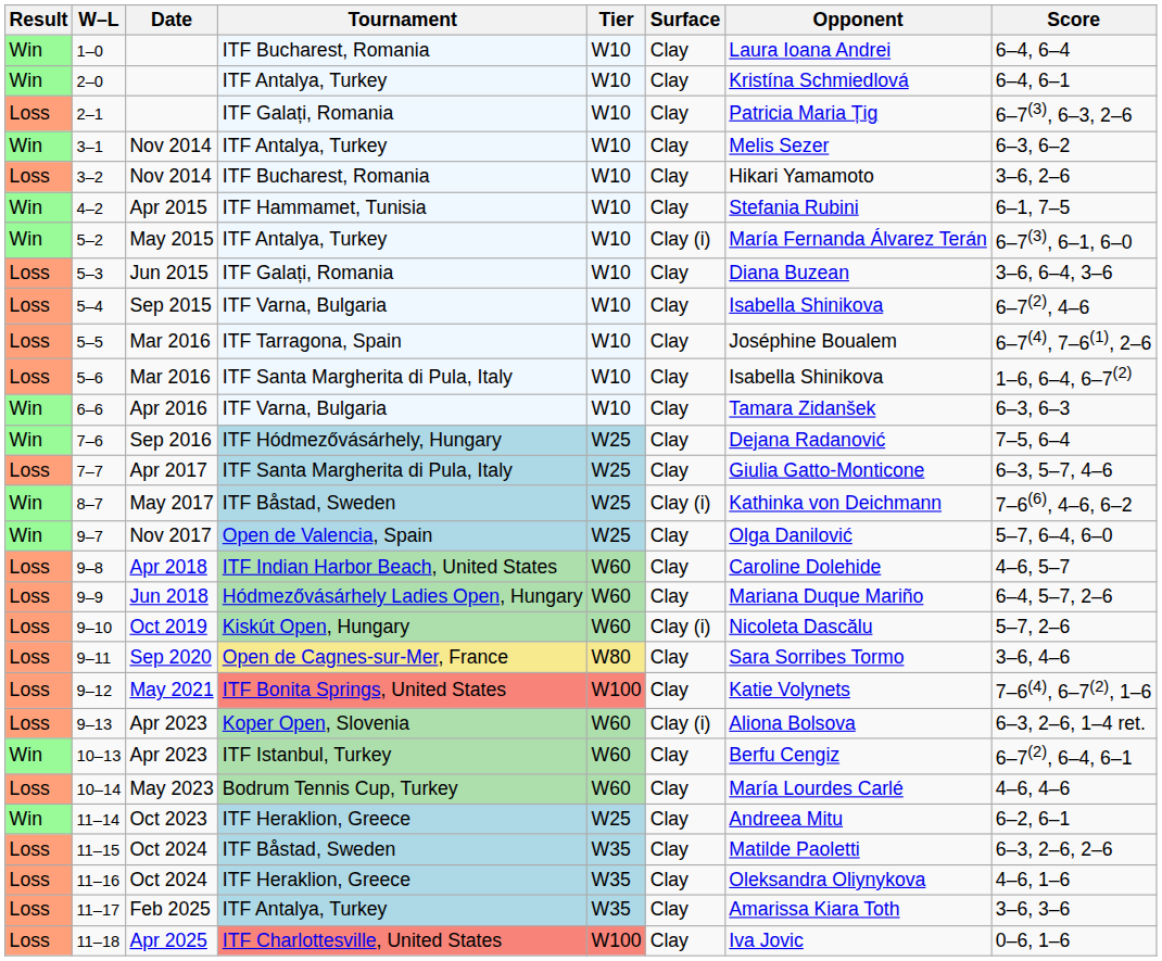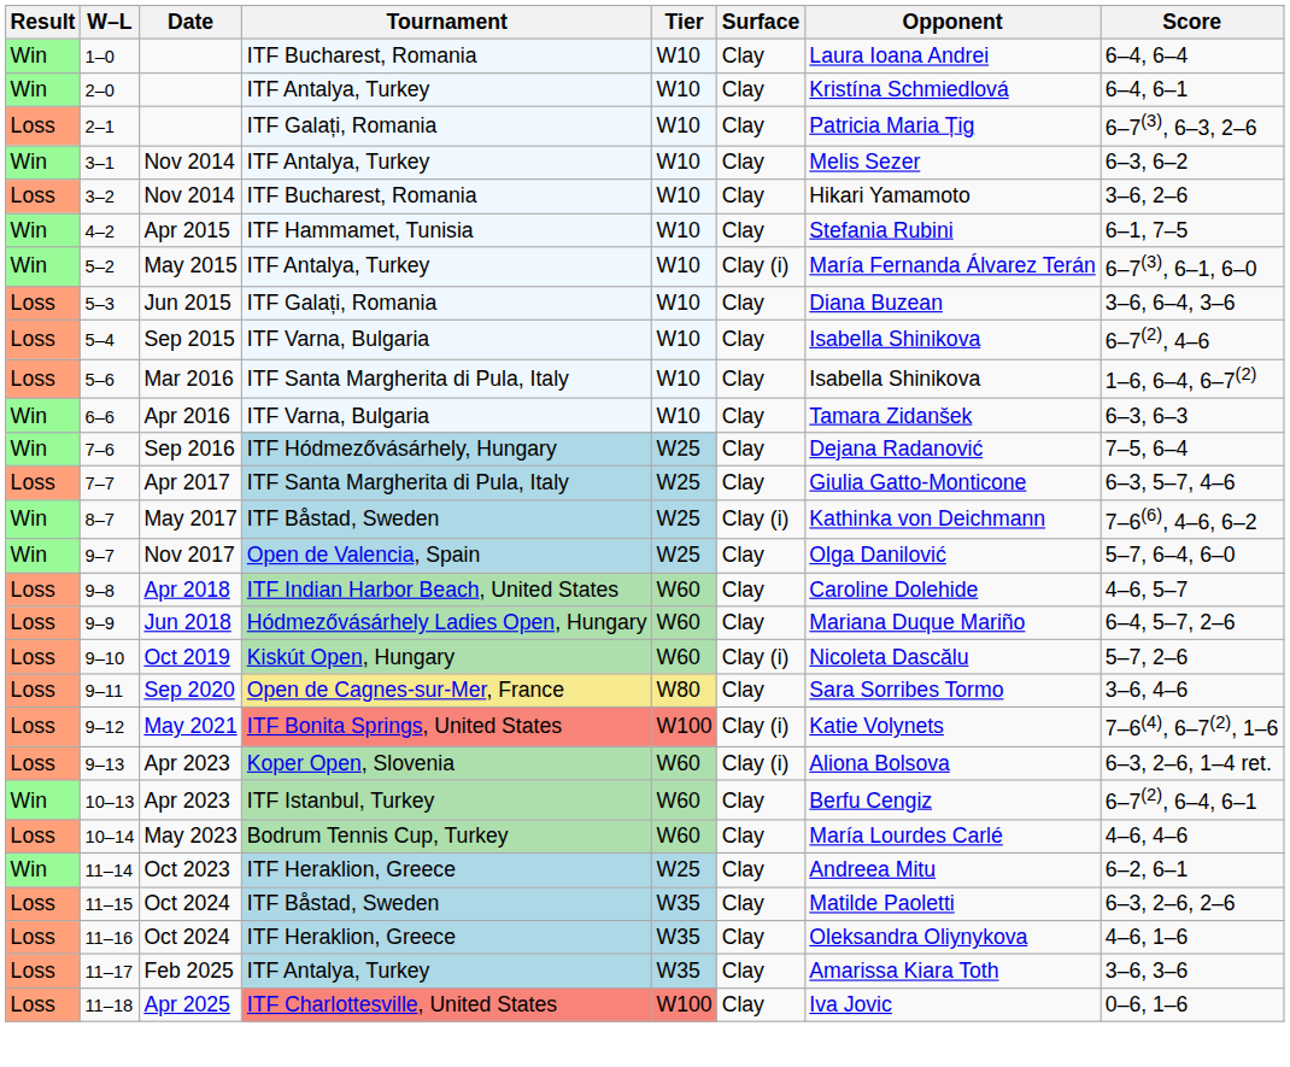 <table class="sortable wikitable">
 <tr>
 <th>Result</th>
 <th class="unsortable">W–L</th>
 <th>Date</th>
 <th>Tournament</th>
 <th>Tier</th>
 <th>Surface</th>
 <th>Opponent</th>
 <th class="unsortable">Score</th>
 </tr>
 <tr>
 <td style="background:#98fb98;">Win</td>
 <td><small>1–0</small></td>
 <td></td>
 <td style="background:#f0f8ff;">ITF Bucharest, Romania</td>
 <td style="background:#f0f8ff;">W10</td>
 <td>Clay</td>
 <td> <a href='#'>Laura Ioana Andrei</a></td>
 <td>6–4, 6–4</td>
 </tr>
 <tr>
 <td style="background:#98fb98;">Win</td>
 <td><small>2–0</small></td>
 <td></td>
 <td style="background:#f0f8ff;">ITF Antalya, Turkey</td>
 <td style="background:#f0f8ff;">W10</td>
 <td>Clay</td>
 <td> <a href='#'>Kristína Schmiedlová</a></td>
 <td>6–4, 6–1</td>
 </tr>
 <tr>
 <td style="background:#ffa07a;">Loss</td>
 <td><small>2–1</small></td>
 <td></td>
 <td style="background:#f0f8ff;">ITF Galați, Romania</td>
 <td style="background:#f0f8ff;">W10</td>
 <td>Clay</td>
 <td> <a href='#'>Patricia Maria Țig</a></td>
 <td>6–7<sup>(3)</sup>, 6–3, 2–6</td>
 </tr>
 <tr>
 <td style="background:#98fb98;">Win</td>
 <td><small>3–1</small></td>
 <td>Nov 2014</td>
 <td style="background:#f0f8ff;">ITF Antalya, Turkey</td>
 <td style="background:#f0f8ff;">W10</td>
 <td>Clay</td>
 <td> <a href='#'>Melis Sezer</a></td>
 <td>6–3, 6–2</td>
 </tr>
 <tr>
 <td style="background:#ffa07a;">Loss</td>
 <td><small>3–2</small></td>
 <td>Nov 2014</td>
 <td style="background:#f0f8ff;">ITF Bucharest, Romania</td>
 <td style="background:#f0f8ff;">W10</td>
 <td>Clay</td>
 <td> Hikari Yamamoto</td>
 <td>3–6, 2–6</td>
 </tr>
 <tr>
 <td style="background:#98fb98;">Win</td>
 <td><small>4–2</small></td>
 <td>Apr 2015</td>
 <td style="background:#f0f8ff;">ITF Hammamet, Tunisia</td>
 <td style="background:#f0f8ff;">W10</td>
 <td>Clay</td>
 <td> <a href='#'>Stefania Rubini</a></td>
 <td>6–1, 7–5</td>
 </tr>
 <tr>
 <td style="background:#98fb98;">Win</td>
 <td><small>5–2</small></td>
 <td>May 2015</td>
 <td style="background:#f0f8ff;">ITF Antalya, Turkey</td>
 <td style="background:#f0f8ff;">W10</td>
 <td>Clay (i)</td>
 <td> <a href='#'>María Fernanda Álvarez Terán</a></td>
 <td>6–7<sup>(3)</sup>, 6–1, 6–0</td>
 </tr>
 <tr>
 <td style="background:#ffa07a;">Loss</td>
 <td><small>5–3</small></td>
 <td>Jun 2015</td>
 <td style="background:#f0f8ff;">ITF Galați, Romania</td>
 <td style="background:#f0f8ff;">W10</td>
 <td>Clay</td>
 <td> <a href='#'>Diana Buzean</a></td>
 <td>3–6, 6–4, 3–6</td>
 </tr>
 <tr>
 <td style="background:#ffa07a;">Loss</td>
 <td><small>5–4</small></td>
 <td>Sep 2015</td>
 <td style="background:#f0f8ff;">ITF Varna, Bulgaria</td>
 <td style="background:#f0f8ff;">W10</td>
 <td>Clay</td>
 <td> <a href='#'>Isabella Shinikova</a></td>
 <td>6–7<sup>(2)</sup>, 4–6</td>
-</tr>
-<tr>
-<td style="background:#ffa07a;">Loss</td>
-<td><small>5–5</small></td>
-<td>Mar 2016</td>
-<td style="background:#f0f8ff;">ITF Tarragona, Spain</td>
-<td style="background:#f0f8ff;">W10</td>
-<td>Clay</td>
-<td> Joséphine Boualem</td>
-<td>6–7<sup>(4)</sup>, 7–6<sup>(1)</sup>, 2–6</td>
 </tr>
 <tr>
 <td style="background:#ffa07a;">Loss</td>
 <td><small>5–6</small></td>
 <td>Mar 2016</td>
 <td style="background:#f0f8ff;">ITF Santa Margherita di Pula, Italy</td>
 <td style="background:#f0f8ff;">W10</td>
 <td>Clay</td>
 <td> Isabella Shinikova</td>
 <td>1–6, 6–4, 6–7<sup>(2)</sup></td>
 </tr>
 <tr>
 <td style="background:#98fb98;">Win</td>
 <td><small>6–6</small></td>
 <td>Apr 2016</td>
 <td style="background:#f0f8ff;">ITF Varna, Bulgaria</td>
 <td style="background:#f0f8ff;">W10</td>
 <td>Clay</td>
 <td> <a href='#'>Tamara Zidanšek</a></td>
 <td>6–3, 6–3</td>
 </tr>
 <tr>
 <td style="background:#98fb98;">Win</td>
 <td><small>7–6</small></td>
 <td>Sep 2016</td>
 <td style="background:lightblue;">ITF Hódmezővásárhely, Hungary </td>
 <td style="background:lightblue;">W25</td>
 <td>Clay</td>
 <td> <a href='#'>Dejana Radanović</a></td>
 <td>7–5, 6–4</td>
 </tr>
 <tr>
 <td bgcolor="FFA07A">Loss</td>
 <td><small>7–7</small></td>
 <td>Apr 2017</td>
 <td style="background:lightblue;">ITF Santa Margherita di Pula, Italy</td>
 <td style="background:lightblue;">W25</td>
 <td>Clay</td>
 <td> <a href='#'>Giulia Gatto-Monticone</a></td>
 <td>6–3, 5–7, 4–6</td>
 </tr>
 <tr>
 <td style="background:#98fb98;">Win</td>
 <td><small>8–7</small></td>
 <td>May 2017</td>
 <td style="background:lightblue;">ITF Båstad, Sweden</td>
 <td style="background:lightblue;">W25</td>
 <td>Clay (i)</td>
 <td> <a href='#'>Kathinka von Deichmann</a></td>
 <td>7–6<sup>(6)</sup>, 4–6, 6–2</td>
 </tr>
 <tr>
 <td style="background:#98fb98;">Win</td>
 <td><small>9–7</small></td>
 <td>Nov 2017</td>
 <td style="background:lightblue;"><a href='#'>Open de Valencia</a>, Spain</td>
 <td style="background:lightblue;">W25</td>
 <td>Clay</td>
 <td> <a href='#'>Olga Danilović</a></td>
 <td>5–7, 6–4, 6–0</td>
 </tr>
 <tr>
 <td style="background:#ffa07a;">Loss</td>
 <td><small>9–8</small></td>
 <td><a href='#'>Apr 2018</a></td>
 <td style="background:#addfad;"><a href='#'>ITF Indian Harbor Beach</a>, United States</td>
 <td style="background:#addfad;">W60</td>
 <td>Clay</td>
 <td> <a href='#'>Caroline Dolehide</a></td>
 <td>4–6, 5–7</td>
 </tr>
 <tr>
 <td style="background:#ffa07a;">Loss</td>
 <td><small>9–9</small></td>
 <td><a href='#'>Jun 2018</a></td>
 <td style="background:#addfad;"><a href='#'>Hódmezővásárhely Ladies Open</a>, Hungary</td>
 <td style="background:#addfad;">W60</td>
 <td>Clay</td>
 <td> <a href='#'>Mariana Duque Mariño</a></td>
 <td>6–4, 5–7, 2–6</td>
 </tr>
 <tr>
 <td style="background:#ffa07a;">Loss</td>
 <td><small>9–10</small></td>
 <td><a href='#'>Oct 2019</a></td>
 <td style="background:#addfad;"><a href='#'>Kiskút Open</a>, Hungary</td>
 <td style="background:#addfad;">W60</td>
 <td>Clay (i)</td>
 <td> <a href='#'>Nicoleta Dascălu</a></td>
 <td>5–7, 2–6</td>
 </tr>
 <tr>
 <td style="background:#ffa07a;">Loss</td>
 <td><small>9–11</small></td>
 <td><a href='#'>Sep 2020</a></td>
 <td style="background:#f7e98e;"><a href='#'>Open de Cagnes-sur-Mer</a>, France</td>
 <td style="background:#f7e98e;">W80</td>
 <td>Clay</td>
 <td> <a href='#'>Sara Sorribes Tormo</a></td>
 <td>3–6, 4–6</td>
 </tr>
 <tr>
 <td style="background:#ffa07a;">Loss</td>
 <td><small>9–12</small></td>
 <td><a href='#'>May 2021</a></td>
 <td style="background:#f88379;"><a href='#'>ITF Bonita Springs</a>, United States</td>
 <td style="background:#f88379;">W100</td>
-<td>Clay</td>
+<td>Clay (i)</td>
 <td> <a href='#'>Katie Volynets</a></td>
 <td>7–6<sup>(4)</sup>, 6–7<sup>(2)</sup>, 1–6</td>
 </tr>
 <tr>
 <td style="background:#ffa07a;">Loss</td>
 <td><small>9–13</small></td>
 <td>Apr 2023</td>
 <td style="background:#addfad;"><a href='#'>Koper Open</a>, Slovenia</td>
 <td style="background:#addfad;">W60</td>
 <td>Clay (i)</td>
 <td> <a href='#'>Aliona Bolsova</a></td>
 <td>6–3, 2–6, 1–4 ret.</td>
 </tr>
 <tr>
 <td style="background:#98FB98;">Win</td>
 <td><small>10–13</small></td>
 <td>Apr 2023</td>
 <td style="background:#addfad;">ITF Istanbul, Turkey</td>
 <td style="background:#addfad;">W60</td>
 <td>Clay</td>
 <td> <a href='#'>Berfu Cengiz</a></td>
 <td>6–7<sup>(2)</sup>, 6–4, 6–1</td>
 </tr>
 <tr>
 <td style="background:#ffa07a;">Loss</td>
 <td><small>10–14</small></td>
 <td>May 2023</td>
 <td style="background:#addfad;">Bodrum Tennis Cup, Turkey</td>
 <td style="background:#addfad;">W60</td>
 <td>Clay</td>
 <td> <a href='#'>María Lourdes Carlé</a></td>
 <td>4–6, 4–6</td>
 </tr>
 <tr>
 <td style="background:#98fb98;">Win</td>
 <td><small>11–14</small></td>
 <td>Oct 2023</td>
 <td style="background:lightblue;">ITF Heraklion, Greece</td>
 <td style="background:lightblue;">W25</td>
 <td>Clay</td>
 <td> <a href='#'>Andreea Mitu</a></td>
 <td>6–2, 6–1</td>
 </tr>
 <tr>
 <td style="background:#ffa07a;">Loss</td>
 <td><small>11–15</small></td>
 <td>Oct 2024</td>
 <td style="background:lightblue;">ITF Båstad, Sweden</td>
 <td style="background:lightblue;">W35</td>
 <td>Clay</td>
 <td> <a href='#'>Matilde Paoletti</a></td>
 <td>6–3, 2–6, 2–6</td>
 </tr>
 <tr>
 <td style="background:#ffa07a;">Loss</td>
 <td><small>11–16</small></td>
 <td>Oct 2024</td>
 <td style="background:lightblue;">ITF Heraklion, Greece</td>
 <td style="background:lightblue;">W35</td>
 <td>Clay</td>
 <td> <a href='#'>Oleksandra Oliynykova</a></td>
 <td>4–6, 1–6</td>
 </tr>
 <tr>
 <td style="background:#ffa07a;">Loss</td>
 <td><small>11–17</small></td>
 <td>Feb 2025</td>
 <td style="background:lightblue;">ITF Antalya, Turkey</td>
 <td style="background:lightblue;">W35</td>
 <td>Clay</td>
 <td> <a href='#'>Amarissa Kiara Toth</a></td>
 <td>3–6, 3–6</td>
 </tr>
 <tr>
 <td style="background:#ffa07a;">Loss</td>
 <td><small>11–18</small></td>
 <td><a href='#'>Apr 2025</a></td>
 <td style="background:#f88379;"><a href='#'>ITF Charlottesville</a>, United States</td>
 <td style="background:#f88379;">W100</td>
 <td>Clay</td>
 <td> <a href='#'>Iva Jovic</a></td>
 <td>0–6, 1–6</td>
 </tr>
 </table>
